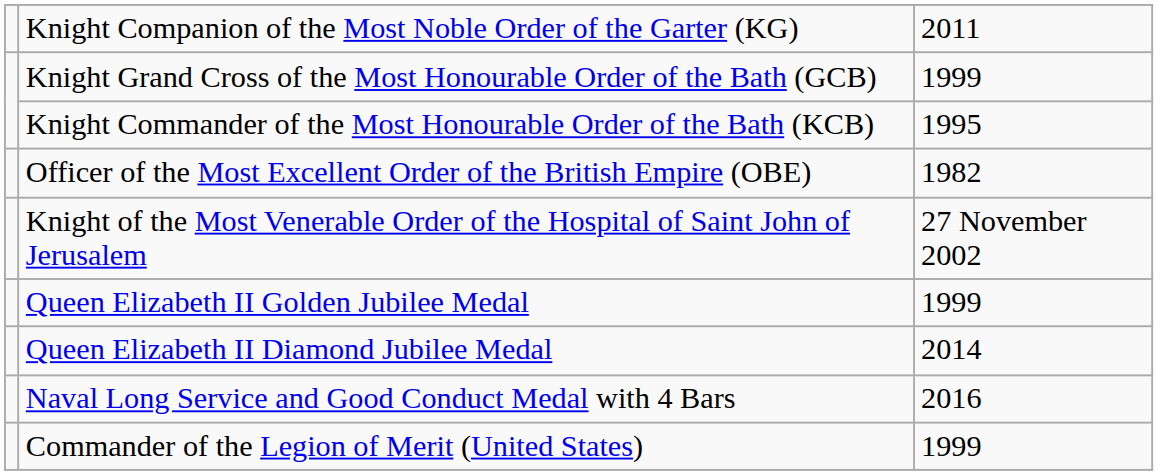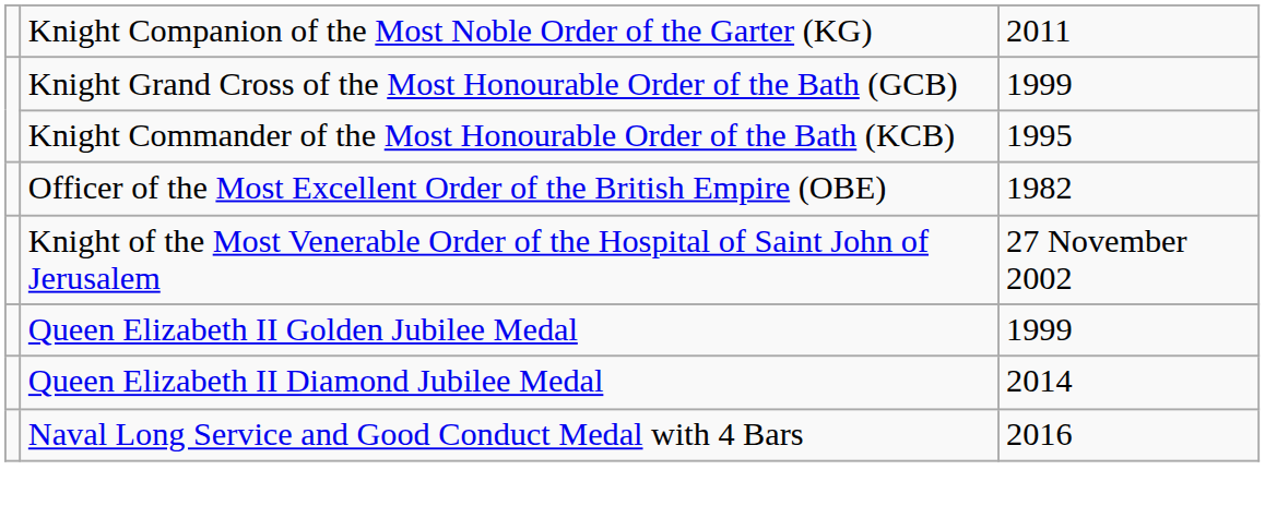 <table class="wikitable">
 <tr>
 <td></td>
 <td>Knight Companion of the <a href='#'>Most Noble Order of the Garter</a> (KG)</td>
 <td>2011</td>
 </tr>
 <tr>
 <td rowspan=2></td>
 <td>Knight Grand Cross of the <a href='#'>Most Honourable Order of the Bath</a> (GCB)</td>
 <td>1999</td>
 </tr>
 <tr>
 <td>Knight Commander of the <a href='#'>Most Honourable Order of the Bath</a> (KCB)</td>
 <td>1995</td>
 </tr>
 <tr>
 <td></td>
 <td>Officer of the <a href='#'>Most Excellent Order of the British Empire</a> (OBE)</td>
 <td>1982</td>
 </tr>
 <tr>
 <td></td>
 <td>Knight of the <a href='#'>Most Venerable Order of the Hospital of Saint John of Jerusalem</a></td>
 <td>27 November 2002</td>
 </tr>
 <tr>
 <td></td>
 <td><a href='#'>Queen Elizabeth II Golden Jubilee Medal</a></td>
 <td>1999</td>
 </tr>
 <tr>
 <td></td>
 <td><a href='#'>Queen Elizabeth II Diamond Jubilee Medal</a></td>
 <td>2014</td>
 </tr>
 <tr>
 <td></td>
 <td><a href='#'>Naval Long Service and Good Conduct Medal</a> with 4 Bars</td>
 <td>2016</td>
 </tr>
-<tr>
-<td></td>
-<td>Commander of the <a href='#'>Legion of Merit</a> (<a href='#'>United States</a>)</td>
-<td>1999</td>
-</tr>
 </table>
